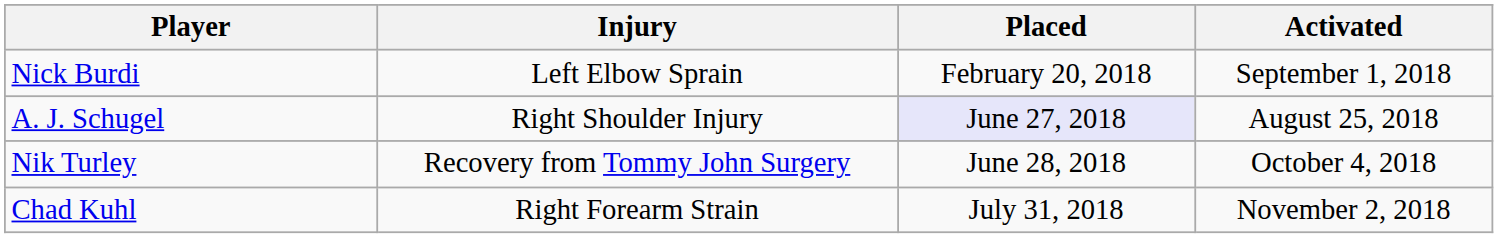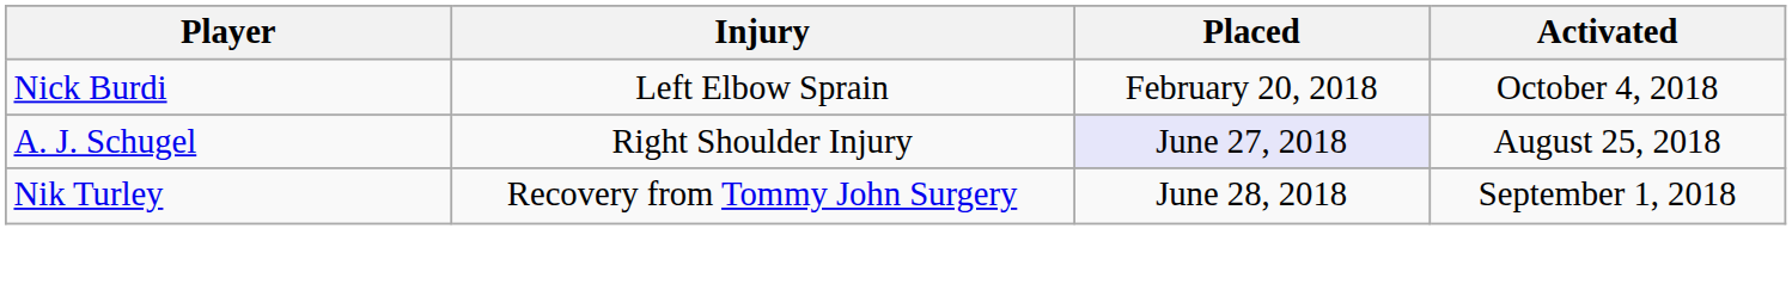 <table class="wikitable" style="width:52em; border:0; text-align:center;">
 <tr>
 <th width=25%>Player</th>
 <th width=35% class=unsortable>Injury</th>
 <th width=20% class=unsortable>Placed</th>
 <th width=20% class=unsortable>Activated</th>
 </tr>
 <tr>
 <td align=left><a href='#'>Nick Burdi</a></td>
 <td>Left Elbow Sprain</td>
 <td>February 20, 2018</td>
-<td>September 1, 2018</td>
+<td>October 4, 2018</td>
 </tr>
 <tr>
 <td align=left><a href='#'>A. J. Schugel</a></td>
 <td>Right Shoulder Injury</td>
 <td style="background: lavender;">June 27, 2018</td>
 <td>August 25, 2018</td>
 </tr>
 <tr>
 <td align=left><a href='#'>Nik Turley</a></td>
 <td>Recovery from <a href='#'>Tommy John Surgery</a></td>
 <td>June 28, 2018</td>
-<td>October 4, 2018</td>
-</tr>
-<tr>
-<td align=left><a href='#'>Chad Kuhl</a></td>
-<td>Right Forearm Strain</td>
-<td>July 31, 2018</td>
-<td>November 2, 2018</td>
+<td>September 1, 2018</td>
 </tr>
 </table>
